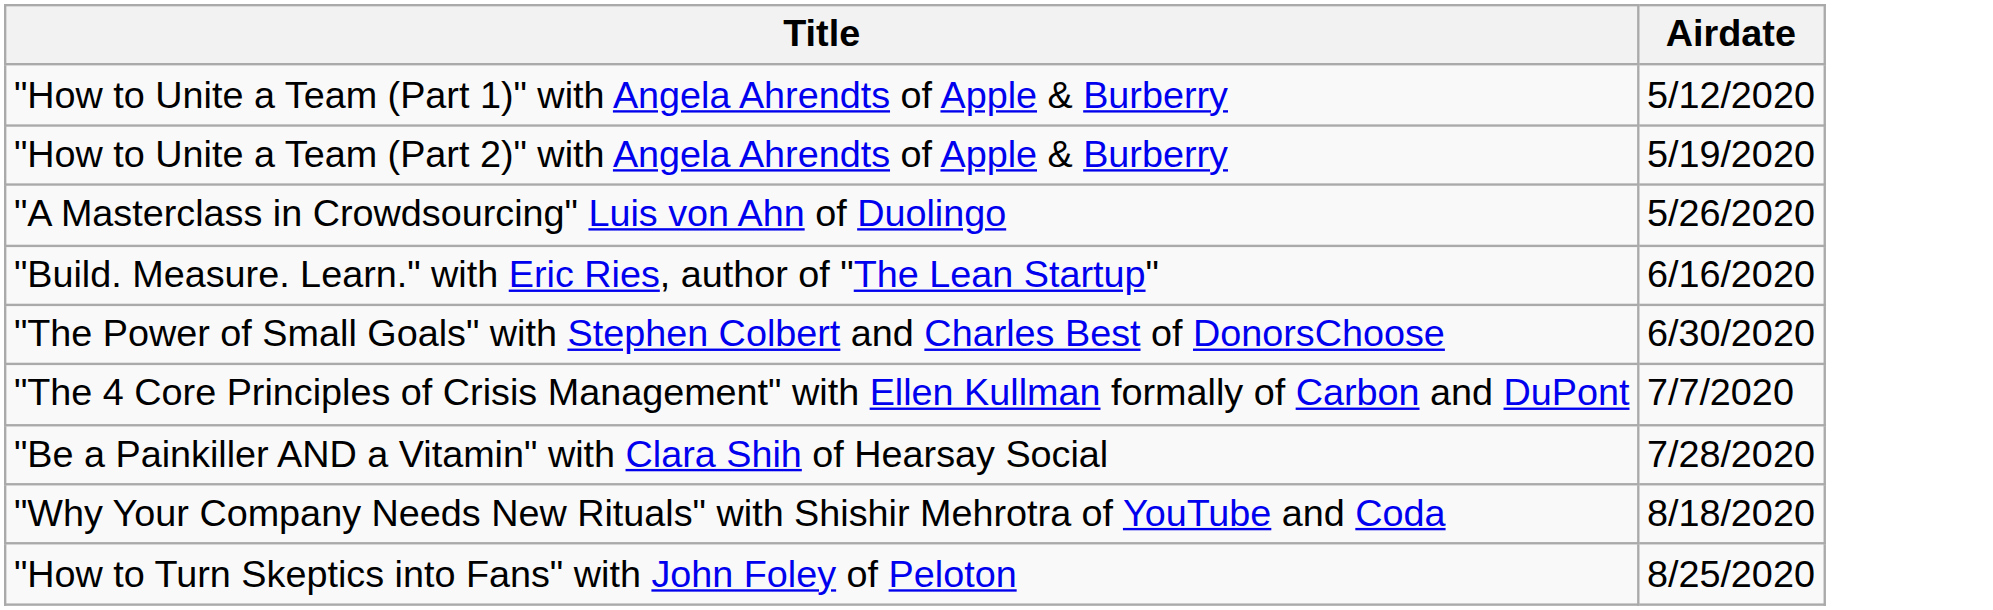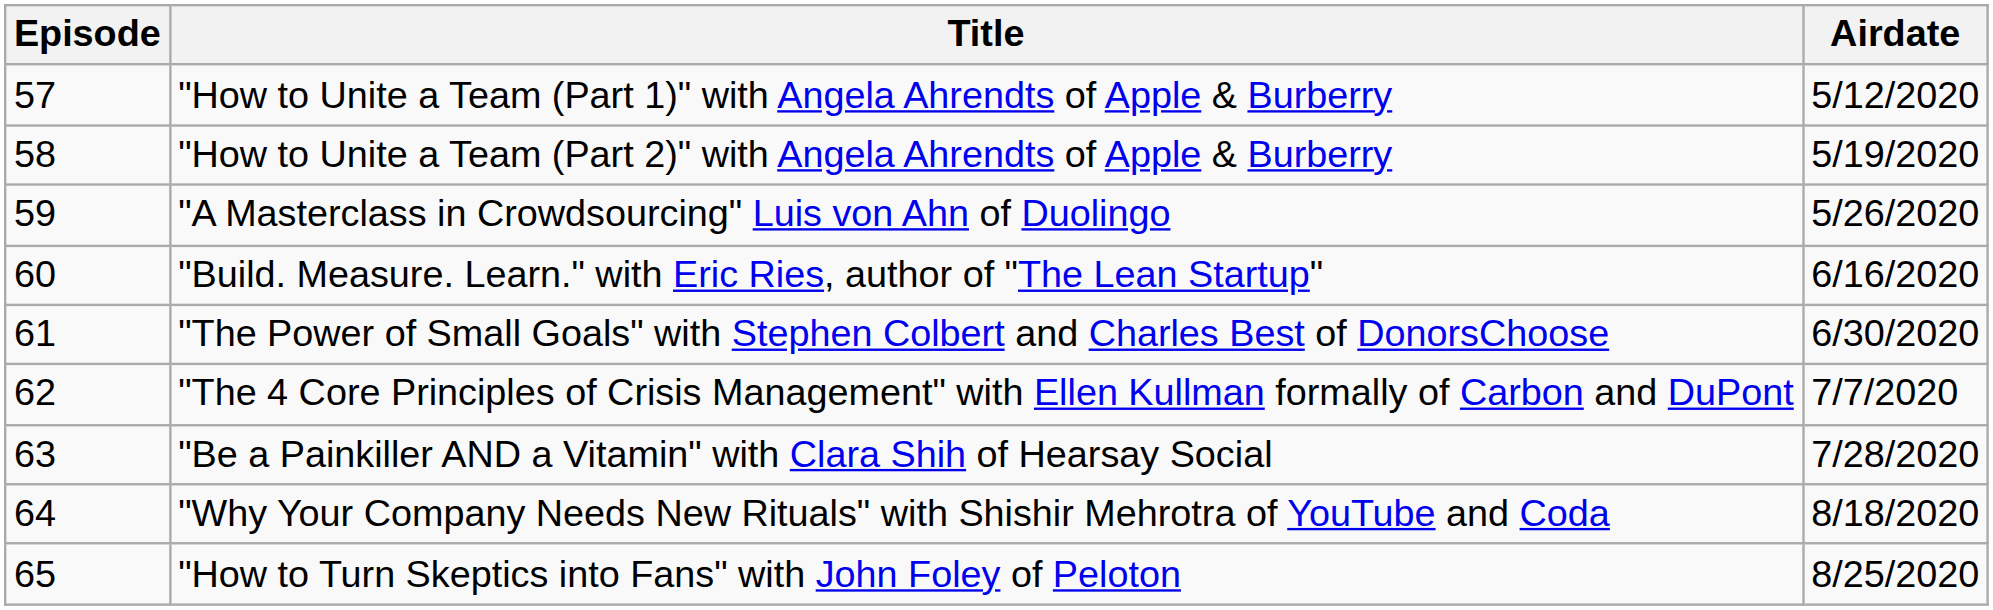 <table class="wikitable collapsible collapsed">
 <tr>
+<th>Episode</th>
 <th>Title</th>
 <th>Airdate</th>
 </tr>
 <tr>
+<td>57</td>
 <td>"How to Unite a Team (Part 1)" with <a href='#'>Angela Ahrendts</a> of <a href='#'>Apple</a> & <a href='#'>Burberry</a></td>
 <td>5/12/2020</td>
 </tr>
 <tr>
+<td>58</td>
 <td>"How to Unite a Team (Part 2)" with <a href='#'>Angela Ahrendts</a> of <a href='#'>Apple</a> & <a href='#'>Burberry</a></td>
 <td>5/19/2020</td>
 </tr>
 <tr>
+<td>59</td>
 <td>"A Masterclass in Crowdsourcing" <a href='#'>Luis von Ahn</a> of <a href='#'>Duolingo</a></td>
 <td>5/26/2020</td>
 </tr>
 <tr>
+<td>60</td>
 <td>"Build. Measure. Learn." with <a href='#'>Eric Ries</a>, author of "<a href='#'>The Lean Startup</a>"</td>
 <td>6/16/2020</td>
 </tr>
 <tr>
+<td>61</td>
 <td>"The Power of Small Goals" with <a href='#'>Stephen Colbert</a> and <a href='#'>Charles Best</a> of <a href='#'>DonorsChoose</a></td>
 <td>6/30/2020</td>
 </tr>
 <tr>
+<td>62</td>
 <td>"The 4 Core Principles of Crisis Management" with <a href='#'>Ellen Kullman</a> formally of <a href='#'>Carbon</a> and <a href='#'>DuPont</a></td>
 <td>7/7/2020</td>
 </tr>
 <tr>
+<td>63</td>
 <td>"Be a Painkiller AND a Vitamin" with <a href='#'>Clara Shih</a> of Hearsay Social</td>
 <td>7/28/2020</td>
 </tr>
 <tr>
+<td>64</td>
 <td>"Why Your Company Needs New Rituals" with Shishir Mehrotra of <a href='#'>YouTube</a> and <a href='#'>Coda</a></td>
 <td>8/18/2020</td>
 </tr>
 <tr>
+<td>65</td>
 <td>"How to Turn Skeptics into Fans" with <a href='#'>John Foley</a> of <a href='#'>Peloton</a></td>
 <td>8/25/2020</td>
 </tr>
 </table>
